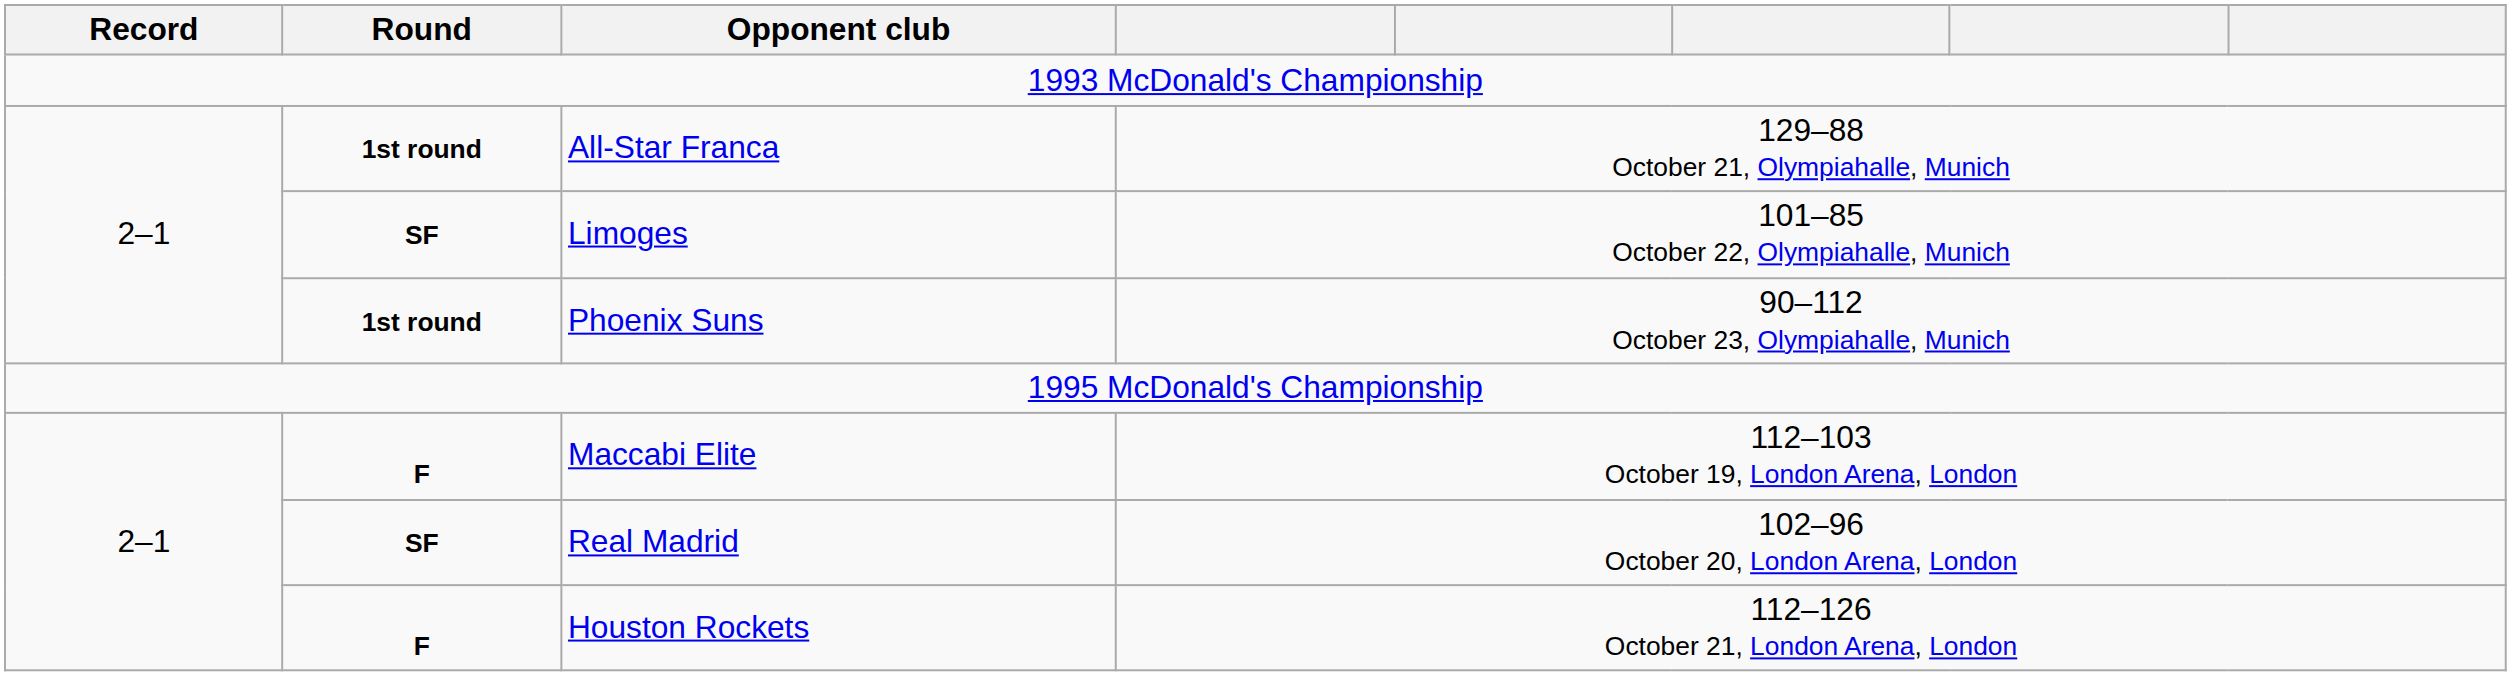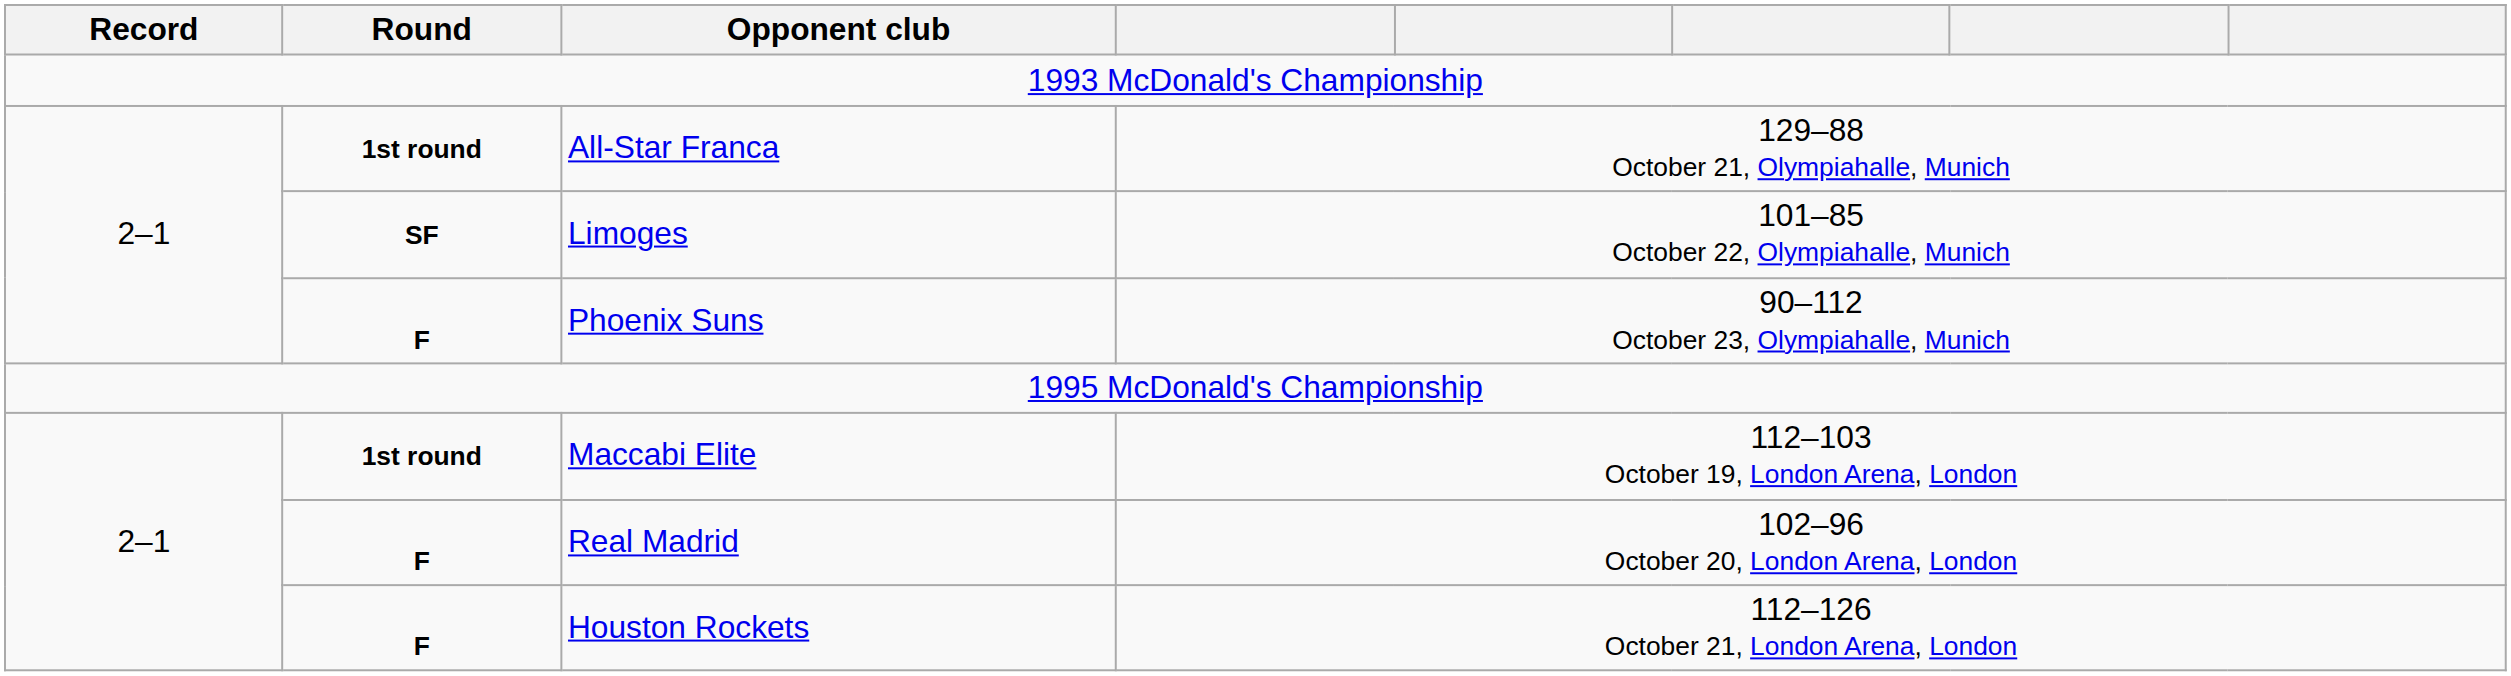 <table class="wikitable" width=100% style="text-align: center;">
 <tr>
 <th width=10%>Record</th>
 <th width=10%>Round</th>
 <th width=20%>Opponent club</th>
 <th width=10%></th>
 <th width=10%></th>
 <th width=10%></th>
 <th width=10%></th>
 <th width=10%></th>
 </tr>
 <tr>
 <td colspan=8><a href='#'>1993 McDonald's Championship</a></td>
 </tr>
 <tr>
 <td rowspan=3>2–1</td>
 <td><small><strong>1st round</strong></small></td>
 <td align=left> <a href='#'>All-Star Franca</a></td>
 <td colspan=5 style="text-align:center;">129–88<br><small>October 21, <a href='#'>Olympiahalle</a>, <a href='#'>Munich</a></small></td>
 </tr>
 <tr>
 <td><small><strong>SF</strong></small></td>
 <td align=left> <a href='#'>Limoges</a></td>
 <td colspan=5 style="text-align:center;">101–85<br><small>October 22, <a href='#'>Olympiahalle</a>, <a href='#'>Munich</a></small></td>
 </tr>
 <tr>
-<td><small><strong>1st round</strong></small></td>
+<td><br><small><strong>F</strong></small></td>
 <td align=left> <a href='#'>Phoenix Suns</a></td>
 <td colspan=5 style="text-align:center;">90–112<br><small>October 23, <a href='#'>Olympiahalle</a>, <a href='#'>Munich</a></small></td>
 </tr>
 <tr>
 <td colspan=8><a href='#'>1995 McDonald's Championship</a></td>
 </tr>
 <tr>
 <td rowspan=3>2–1</td>
-<td><br><small><strong>F</strong></small></td>
+<td><small><strong>1st round</strong></small></td>
 <td align=left> <a href='#'>Maccabi Elite</a></td>
 <td colspan=5 style="text-align:center;">112–103<br><small>October 19, <a href='#'>London Arena</a>, <a href='#'>London</a></small></td>
 </tr>
 <tr>
-<td><small><strong>SF</strong></small></td>
+<td><br><small><strong>F</strong></small></td>
 <td align=left> <a href='#'>Real Madrid</a></td>
 <td colspan=5 style="text-align:center;">102–96<br><small>October 20, <a href='#'>London Arena</a>, <a href='#'>London</a></small></td>
 </tr>
 <tr>
 <td><br><small><strong>F</strong></small></td>
 <td align=left> <a href='#'>Houston Rockets</a></td>
 <td colspan=5 style="text-align:center;">112–126<br><small>October 21, <a href='#'>London Arena</a>, <a href='#'>London</a></small></td>
 </tr>
 </table>
